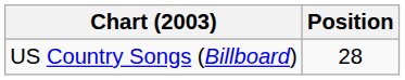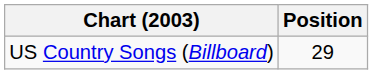 <table class="wikitable sortable">
 <tr>
 <th scope="col">Chart (2003)</th>
 <th scope="col">Position</th>
 </tr>
 <tr>
 <td>US <a href='#'>Country Songs</a> (<em><a href='#'>Billboard</a></em>)</td>
-<td align="center">28</td>
+<td align="center">29</td>
 </tr>
 </table>
